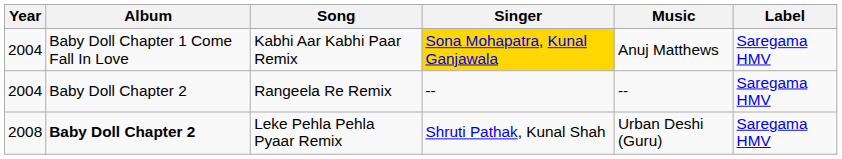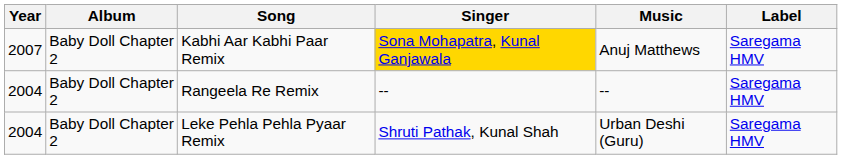 <table class="wikitable">
 <tr>
 <th>Year</th>
 <th>Album</th>
 <th>Song</th>
 <th>Singer</th>
 <th>Music</th>
 <th>Label</th>
 </tr>
 <tr>
-<td>2004</td>
-<td>Baby Doll Chapter 1 Come Fall In Love</td>
+<td>2007</td>
+<td>Baby Doll Chapter 2</td>
 <td>Kabhi Aar Kabhi Paar Remix</td>
 <td style="background: gold;"><a href='#'>Sona Mohapatra</a>, <a href='#'>Kunal Ganjawala</a></td>
 <td>Anuj Matthews</td>
 <td><a href='#'> Saregama HMV</a></td>
 </tr>
 <tr>
 <td>2004</td>
 <td>Baby Doll Chapter 2</td>
 <td>Rangeela Re Remix</td>
 <td>--</td>
 <td>--</td>
 <td><a href='#'> Saregama HMV</a></td>
 </tr>
 <tr>
-<td>2008</td>
-<td><strong>Baby Doll Chapter 2</strong></td>
+<td>2004</td>
+<td>Baby Doll Chapter 2</td>
 <td>Leke Pehla Pehla Pyaar Remix</td>
 <td><a href='#'>Shruti Pathak</a>, Kunal Shah</td>
 <td>Urban Deshi (Guru)</td>
 <td><a href='#'> Saregama HMV</a></td>
 </tr>
 </table>
